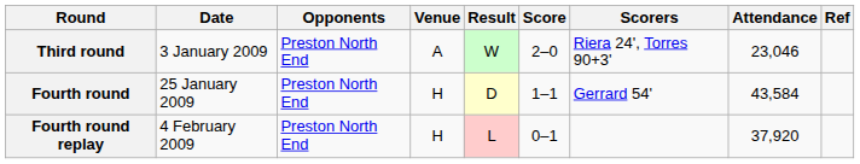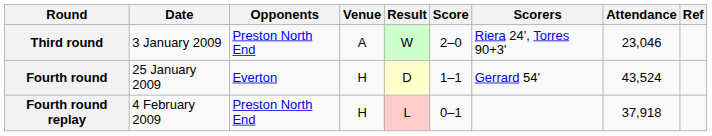 <table class="sortable wikitable plainrowheaders" style="text-align:center">
 <tr>
 <th scope="col">Round</th>
 <th scope="col">Date</th>
 <th scope="col">Opponents</th>
 <th scope="col">Venue</th>
 <th scope="col">Result</th>
 <th scope="col">Score</th>
 <th scope="col">Scorers</th>
 <th scope="col">Attendance</th>
 <th scope="col" class="unsortable">Ref</th>
 </tr>
 <tr>
 <th scope=row>Third round</th>
 <td align=left>3 January 2009</td>
 <td align=left><a href='#'>Preston North End</a></td>
 <td>A</td>
 <td style="background:#cfc">W</td>
 <td>2–0</td>
 <td align=left><a href='#'>Riera</a> 24', <a href='#'>Torres</a> 90+3'</td>
 <td>23,046</td>
 <td align=center></td>
 </tr>
 <tr>
 <th scope=row>Fourth round</th>
 <td align=left>25 January 2009</td>
-<td align=left><a href='#'>Preston North End</a></td>
+<td align=left><a href='#'>Everton</a></td>
 <td>H</td>
 <td style="background:#ffc">D</td>
 <td>1–1</td>
 <td align=left><a href='#'>Gerrard</a> 54'</td>
-<td align=center>43,584</td>
+<td align=center>43,524</td>
 <td align=center></td>
 </tr>
 <tr>
 <th scope=row>Fourth round replay</th>
 <td align=left>4 February 2009</td>
 <td align=left><a href='#'>Preston North End</a></td>
 <td>H</td>
 <td style="background:#fcc">L</td>
 <td>0–1 </td>
 <td></td>
-<td>37,920</td>
+<td>37,918</td>
 <td align=center></td>
 </tr>
 </table>
